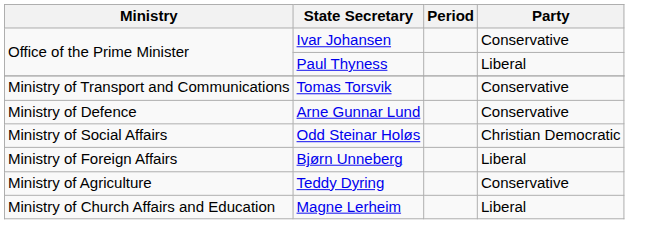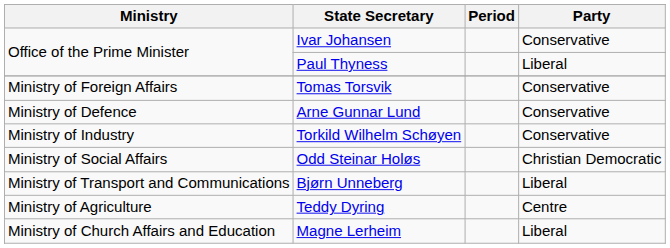 <table class="wikitable">
 <tr>
 <th>Ministry</th>
 <th>State Secretary</th>
 <th>Period</th>
 <th>Party</th>
 </tr>
 <tr>
 <td rowspan=2>Office of the Prime Minister</td>
 <td><a href='#'>Ivar Johansen</a></td>
 <td></td>
 <td>Conservative</td>
 </tr>
 <tr>
 <td><a href='#'>Paul Thyness</a></td>
 <td></td>
 <td>Liberal</td>
 </tr>
 <tr>
 </tr>
 <tr>
-<td>Ministry of Transport and Communications</td>
+<td>Ministry of Foreign Affairs</td>
 <td><a href='#'>Tomas Torsvik</a></td>
 <td></td>
 <td>Conservative</td>
 </tr>
 <tr>
 <td>Ministry of Defence</td>
 <td><a href='#'>Arne Gunnar Lund</a></td>
 <td></td>
 <td>Conservative</td>
 </tr>
 <tr>
+<td>Ministry of Industry</td>
+<td><a href='#'>Torkild Wilhelm Schøyen</a></td>
+<td></td>
+<td>Conservative</td>
+</tr>
+<tr>
 <td>Ministry of Social Affairs</td>
 <td><a href='#'>Odd Steinar Holøs</a></td>
 <td></td>
 <td>Christian Democratic</td>
 </tr>
 <tr>
-<td>Ministry of Foreign Affairs</td>
+<td>Ministry of Transport and Communications</td>
 <td><a href='#'>Bjørn Unneberg</a></td>
 <td></td>
 <td>Liberal</td>
 </tr>
 <tr>
 <td>Ministry of Agriculture</td>
 <td><a href='#'>Teddy Dyring</a></td>
 <td></td>
-<td>Conservative</td>
+<td>Centre</td>
 </tr>
 <tr>
 <td>Ministry of Church Affairs and Education</td>
 <td><a href='#'>Magne Lerheim</a></td>
 <td></td>
 <td>Liberal</td>
 </tr>
 </table>
